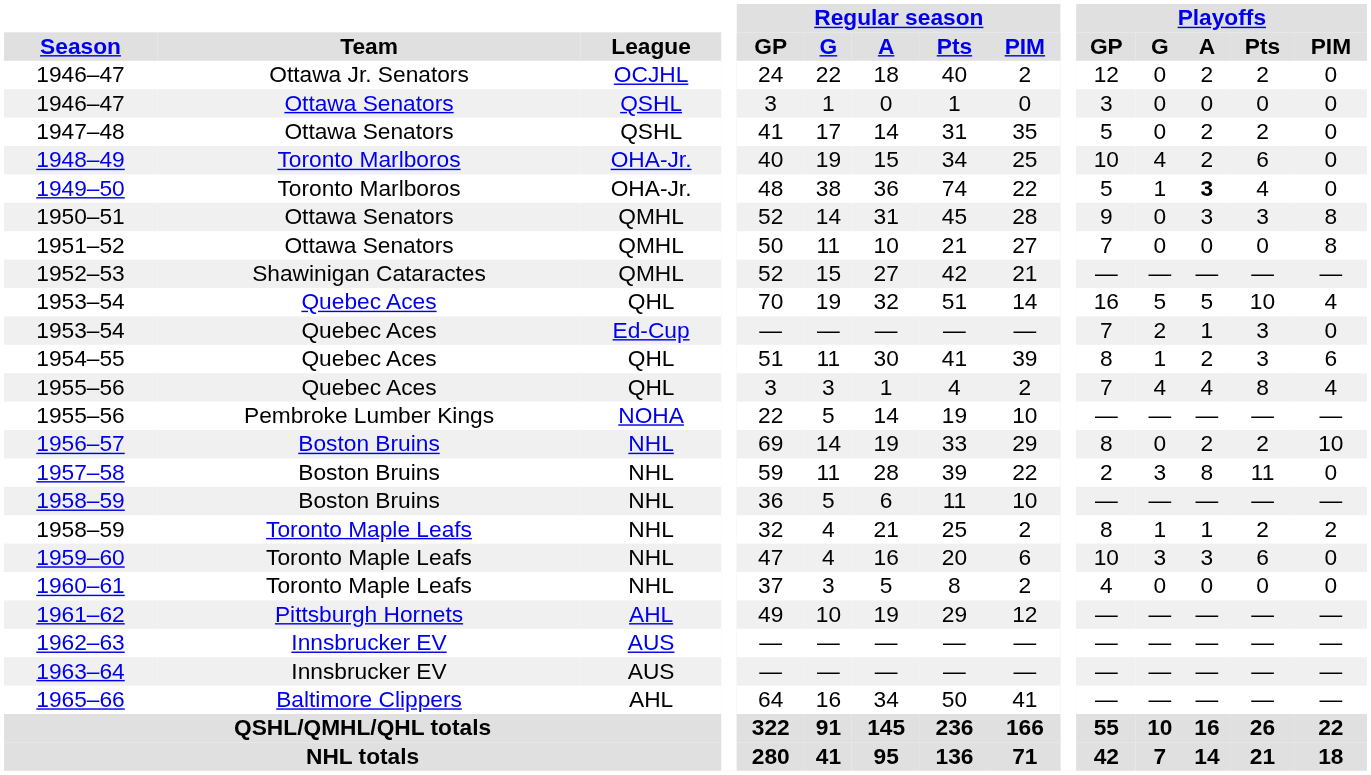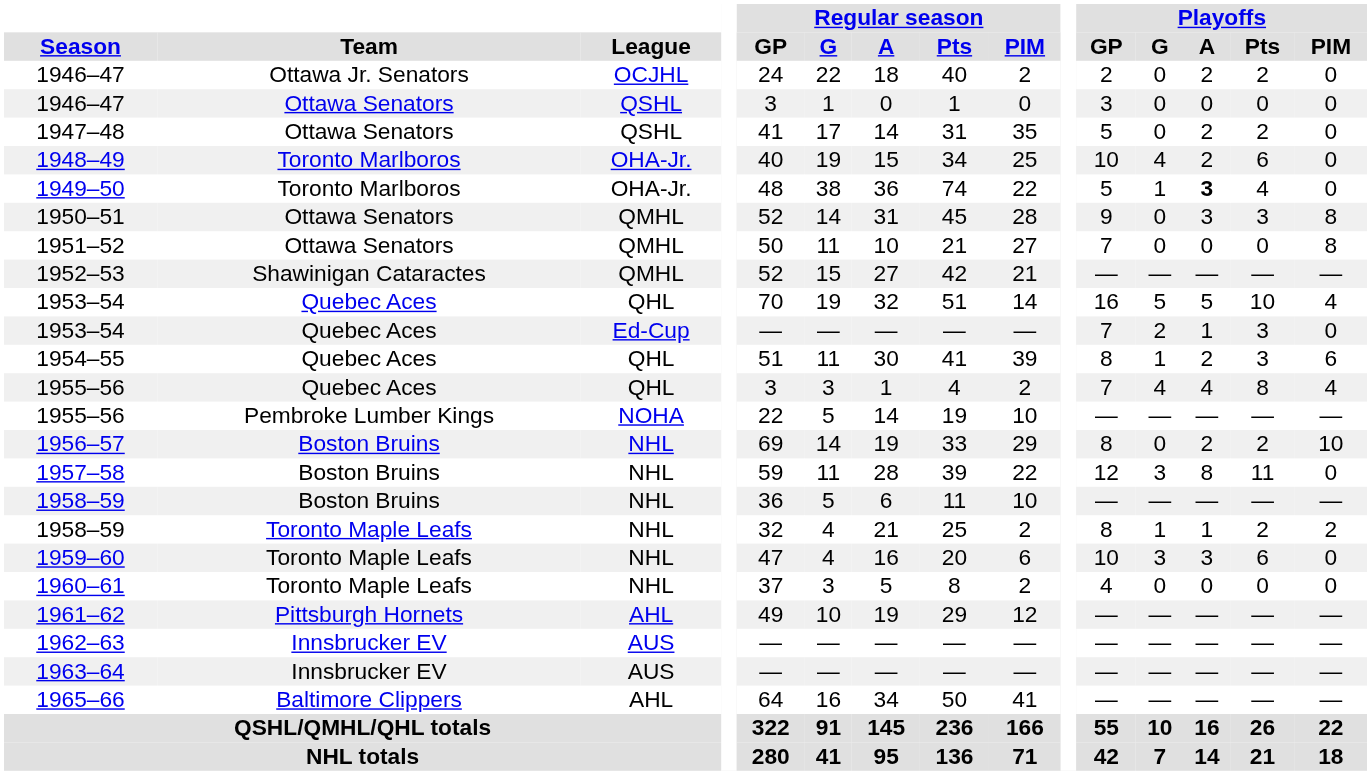 <table border="0" cellpadding="1" cellspacing="0" style="text-align:center; width:60em">
 <tr bgcolor="#e0e0e0">
 <th colspan="3" bgcolor="#ffffff"> </th>
 <th rowspan="99" bgcolor="#ffffff"> </th>
 <th colspan="5"><a href='#'>Regular season</a></th>
 <th rowspan="99" bgcolor="#ffffff"> </th>
 <th colspan="5"><a href='#'>Playoffs</a></th>
 </tr>
 <tr bgcolor="#e0e0e0">
 <th><a href='#'>Season</a></th>
 <th>Team</th>
 <th>League</th>
 <th>GP</th>
 <th><a href='#'>G</a></th>
 <th><a href='#'>A</a></th>
 <th><a href='#'>Pts</a></th>
 <th><a href='#'>PIM</a></th>
 <th>GP</th>
 <th>G</th>
 <th>A</th>
 <th>Pts</th>
 <th>PIM</th>
 </tr>
 <tr>
 <td>1946–47</td>
 <td>Ottawa Jr. Senators</td>
 <td><a href='#'>OCJHL</a></td>
 <td>24</td>
 <td>22</td>
 <td>18</td>
 <td>40</td>
 <td>2</td>
-<td>12</td>
+<td>2</td>
 <td>0</td>
 <td>2</td>
 <td>2</td>
 <td>0</td>
 </tr>
 <tr bgcolor="#f0f0f0">
 <td>1946–47</td>
 <td><a href='#'>Ottawa Senators</a></td>
 <td><a href='#'>QSHL</a></td>
 <td>3</td>
 <td>1</td>
 <td>0</td>
 <td>1</td>
 <td>0</td>
 <td>3</td>
 <td>0</td>
 <td>0</td>
 <td>0</td>
 <td>0</td>
 </tr>
 <tr>
 <td>1947–48</td>
 <td>Ottawa Senators</td>
 <td>QSHL</td>
 <td>41</td>
 <td>17</td>
 <td>14</td>
 <td>31</td>
 <td>35</td>
 <td>5</td>
 <td>0</td>
 <td>2</td>
 <td>2</td>
 <td>0</td>
 </tr>
 <tr bgcolor="#f0f0f0">
 <td><a href='#'>1948–49</a></td>
 <td><a href='#'>Toronto Marlboros</a></td>
 <td><a href='#'>OHA-Jr.</a></td>
 <td>40</td>
 <td>19</td>
 <td>15</td>
 <td>34</td>
 <td>25</td>
 <td>10</td>
 <td>4</td>
 <td>2</td>
 <td>6</td>
 <td>0</td>
 </tr>
 <tr>
 <td><a href='#'>1949–50</a></td>
 <td>Toronto Marlboros</td>
 <td>OHA-Jr.</td>
 <td>48</td>
 <td>38</td>
 <td>36</td>
 <td>74</td>
 <td>22</td>
 <td>5</td>
 <td>1</td>
 <td><strong>3</strong></td>
 <td>4</td>
 <td>0</td>
 </tr>
 <tr bgcolor="#f0f0f0">
 <td>1950–51</td>
 <td>Ottawa Senators</td>
 <td>QMHL</td>
 <td>52</td>
 <td>14</td>
 <td>31</td>
 <td>45</td>
 <td>28</td>
 <td>9</td>
 <td>0</td>
 <td>3</td>
 <td>3</td>
 <td>8</td>
 </tr>
 <tr>
 <td>1951–52</td>
 <td>Ottawa Senators</td>
 <td>QMHL</td>
 <td>50</td>
 <td>11</td>
 <td>10</td>
 <td>21</td>
 <td>27</td>
 <td>7</td>
 <td>0</td>
 <td>0</td>
 <td>0</td>
 <td>8</td>
 </tr>
 <tr bgcolor="#f0f0f0">
 <td>1952–53</td>
 <td>Shawinigan Cataractes</td>
 <td>QMHL</td>
 <td>52</td>
 <td>15</td>
 <td>27</td>
 <td>42</td>
 <td>21</td>
 <td>—</td>
 <td>—</td>
 <td>—</td>
 <td>—</td>
 <td>—</td>
 </tr>
 <tr>
 <td>1953–54</td>
 <td><a href='#'>Quebec Aces</a></td>
 <td>QHL</td>
 <td>70</td>
 <td>19</td>
 <td>32</td>
 <td>51</td>
 <td>14</td>
 <td>16</td>
 <td>5</td>
 <td>5</td>
 <td>10</td>
 <td>4</td>
 </tr>
 <tr bgcolor="#f0f0f0">
 <td>1953–54</td>
 <td>Quebec Aces</td>
 <td><a href='#'>Ed-Cup</a></td>
 <td>—</td>
 <td>—</td>
 <td>—</td>
 <td>—</td>
 <td>—</td>
 <td>7</td>
 <td>2</td>
 <td>1</td>
 <td>3</td>
 <td>0</td>
 </tr>
 <tr>
 <td>1954–55</td>
 <td>Quebec Aces</td>
 <td>QHL</td>
 <td>51</td>
 <td>11</td>
 <td>30</td>
 <td>41</td>
 <td>39</td>
 <td>8</td>
 <td>1</td>
 <td>2</td>
 <td>3</td>
 <td>6</td>
 </tr>
 <tr bgcolor="#f0f0f0">
 <td>1955–56</td>
 <td>Quebec Aces</td>
 <td>QHL</td>
 <td>3</td>
 <td>3</td>
 <td>1</td>
 <td>4</td>
 <td>2</td>
 <td>7</td>
 <td>4</td>
 <td>4</td>
 <td>8</td>
 <td>4</td>
 </tr>
 <tr>
 <td>1955–56</td>
 <td>Pembroke Lumber Kings</td>
 <td><a href='#'>NOHA</a></td>
 <td>22</td>
 <td>5</td>
 <td>14</td>
 <td>19</td>
 <td>10</td>
 <td>—</td>
 <td>—</td>
 <td>—</td>
 <td>—</td>
 <td>—</td>
 </tr>
 <tr bgcolor="#f0f0f0">
 <td><a href='#'>1956–57</a></td>
 <td><a href='#'>Boston Bruins</a></td>
 <td><a href='#'>NHL</a></td>
 <td>69</td>
 <td>14</td>
 <td>19</td>
 <td>33</td>
 <td>29</td>
 <td>8</td>
 <td>0</td>
 <td>2</td>
 <td>2</td>
 <td>10</td>
 </tr>
 <tr>
 <td><a href='#'>1957–58</a></td>
 <td>Boston Bruins</td>
 <td>NHL</td>
 <td>59</td>
 <td>11</td>
 <td>28</td>
 <td>39</td>
 <td>22</td>
-<td>2</td>
+<td>12</td>
 <td>3</td>
 <td>8</td>
 <td>11</td>
 <td>0</td>
 </tr>
 <tr bgcolor="#f0f0f0">
 <td><a href='#'>1958–59</a></td>
 <td>Boston Bruins</td>
 <td>NHL</td>
 <td>36</td>
 <td>5</td>
 <td>6</td>
 <td>11</td>
 <td>10</td>
 <td>—</td>
 <td>—</td>
 <td>—</td>
 <td>—</td>
 <td>—</td>
 </tr>
 <tr>
 <td>1958–59</td>
 <td><a href='#'>Toronto Maple Leafs</a></td>
 <td>NHL</td>
 <td>32</td>
 <td>4</td>
 <td>21</td>
 <td>25</td>
 <td>2</td>
 <td>8</td>
 <td>1</td>
 <td>1</td>
 <td>2</td>
 <td>2</td>
 </tr>
 <tr bgcolor="#f0f0f0">
 <td><a href='#'>1959–60</a></td>
 <td>Toronto Maple Leafs</td>
 <td>NHL</td>
 <td>47</td>
 <td>4</td>
 <td>16</td>
 <td>20</td>
 <td>6</td>
 <td>10</td>
 <td>3</td>
 <td>3</td>
 <td>6</td>
 <td>0</td>
 </tr>
 <tr>
 <td><a href='#'>1960–61</a></td>
 <td>Toronto Maple Leafs</td>
 <td>NHL</td>
 <td>37</td>
 <td>3</td>
 <td>5</td>
 <td>8</td>
 <td>2</td>
 <td>4</td>
 <td>0</td>
 <td>0</td>
 <td>0</td>
 <td>0</td>
 </tr>
 <tr bgcolor="#f0f0f0">
 <td><a href='#'>1961–62</a></td>
 <td><a href='#'>Pittsburgh Hornets</a></td>
 <td><a href='#'>AHL</a></td>
 <td>49</td>
 <td>10</td>
 <td>19</td>
 <td>29</td>
 <td>12</td>
 <td>—</td>
 <td>—</td>
 <td>—</td>
 <td>—</td>
 <td>—</td>
 </tr>
 <tr>
 <td><a href='#'>1962–63</a></td>
 <td><a href='#'>Innsbrucker EV</a></td>
 <td><a href='#'>AUS</a></td>
 <td>—</td>
 <td>—</td>
 <td>—</td>
 <td>—</td>
 <td>—</td>
 <td>—</td>
 <td>—</td>
 <td>—</td>
 <td>—</td>
 <td>—</td>
 </tr>
 <tr bgcolor="#f0f0f0">
 <td><a href='#'>1963–64</a></td>
 <td>Innsbrucker EV</td>
 <td>AUS</td>
 <td>—</td>
 <td>—</td>
 <td>—</td>
 <td>—</td>
 <td>—</td>
 <td>—</td>
 <td>—</td>
 <td>—</td>
 <td>—</td>
 <td>—</td>
 </tr>
 <tr>
 <td><a href='#'>1965–66</a></td>
 <td><a href='#'>Baltimore Clippers</a></td>
 <td>AHL</td>
 <td>64</td>
 <td>16</td>
 <td>34</td>
 <td>50</td>
 <td>41</td>
 <td>—</td>
 <td>—</td>
 <td>—</td>
 <td>—</td>
 <td>—</td>
 </tr>
 <tr bgcolor="#e0e0e0">
 <th colspan="3">QSHL/QMHL/QHL totals</th>
 <th>322</th>
 <th>91</th>
 <th>145</th>
 <th>236</th>
 <th>166</th>
 <th>55</th>
 <th>10</th>
 <th>16</th>
 <th>26</th>
 <th>22</th>
 </tr>
 <tr bgcolor="#e0e0e0">
 <th colspan="3">NHL totals</th>
 <th>280</th>
 <th>41</th>
 <th>95</th>
 <th>136</th>
 <th>71</th>
 <th>42</th>
 <th>7</th>
 <th>14</th>
 <th>21</th>
 <th>18</th>
 </tr>
 </table>
